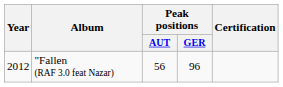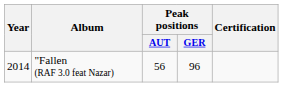 <table class="wikitable">
 <tr>
 <th align="center" rowspan="2" width="10">Year</th>
 <th align="center" rowspan="2" width="150">Album</th>
 <th align="center" colspan="2" width="20">Peak positions</th>
 <th align="center" rowspan="2" width="70">Certification</th>
 </tr>
 <tr>
 <th scope="col" style="width:3em;font-size:90%;"><a href='#'>AUT</a><br></th>
 <th scope="col" style="width:3em;font-size:90%;"><a href='#'>GER</a><br></th>
 </tr>
 <tr>
-<td style="text-align:center;">2012</td>
+<td style="text-align:center;">2014</td>
 <td>"Fallen<br><small>(RAF 3.0 feat Nazar)</small></td>
 <td style="text-align:center;">56</td>
 <td style="text-align:center;">96</td>
 <td style="text-align:center;"></td>
 </tr>
 </table>
